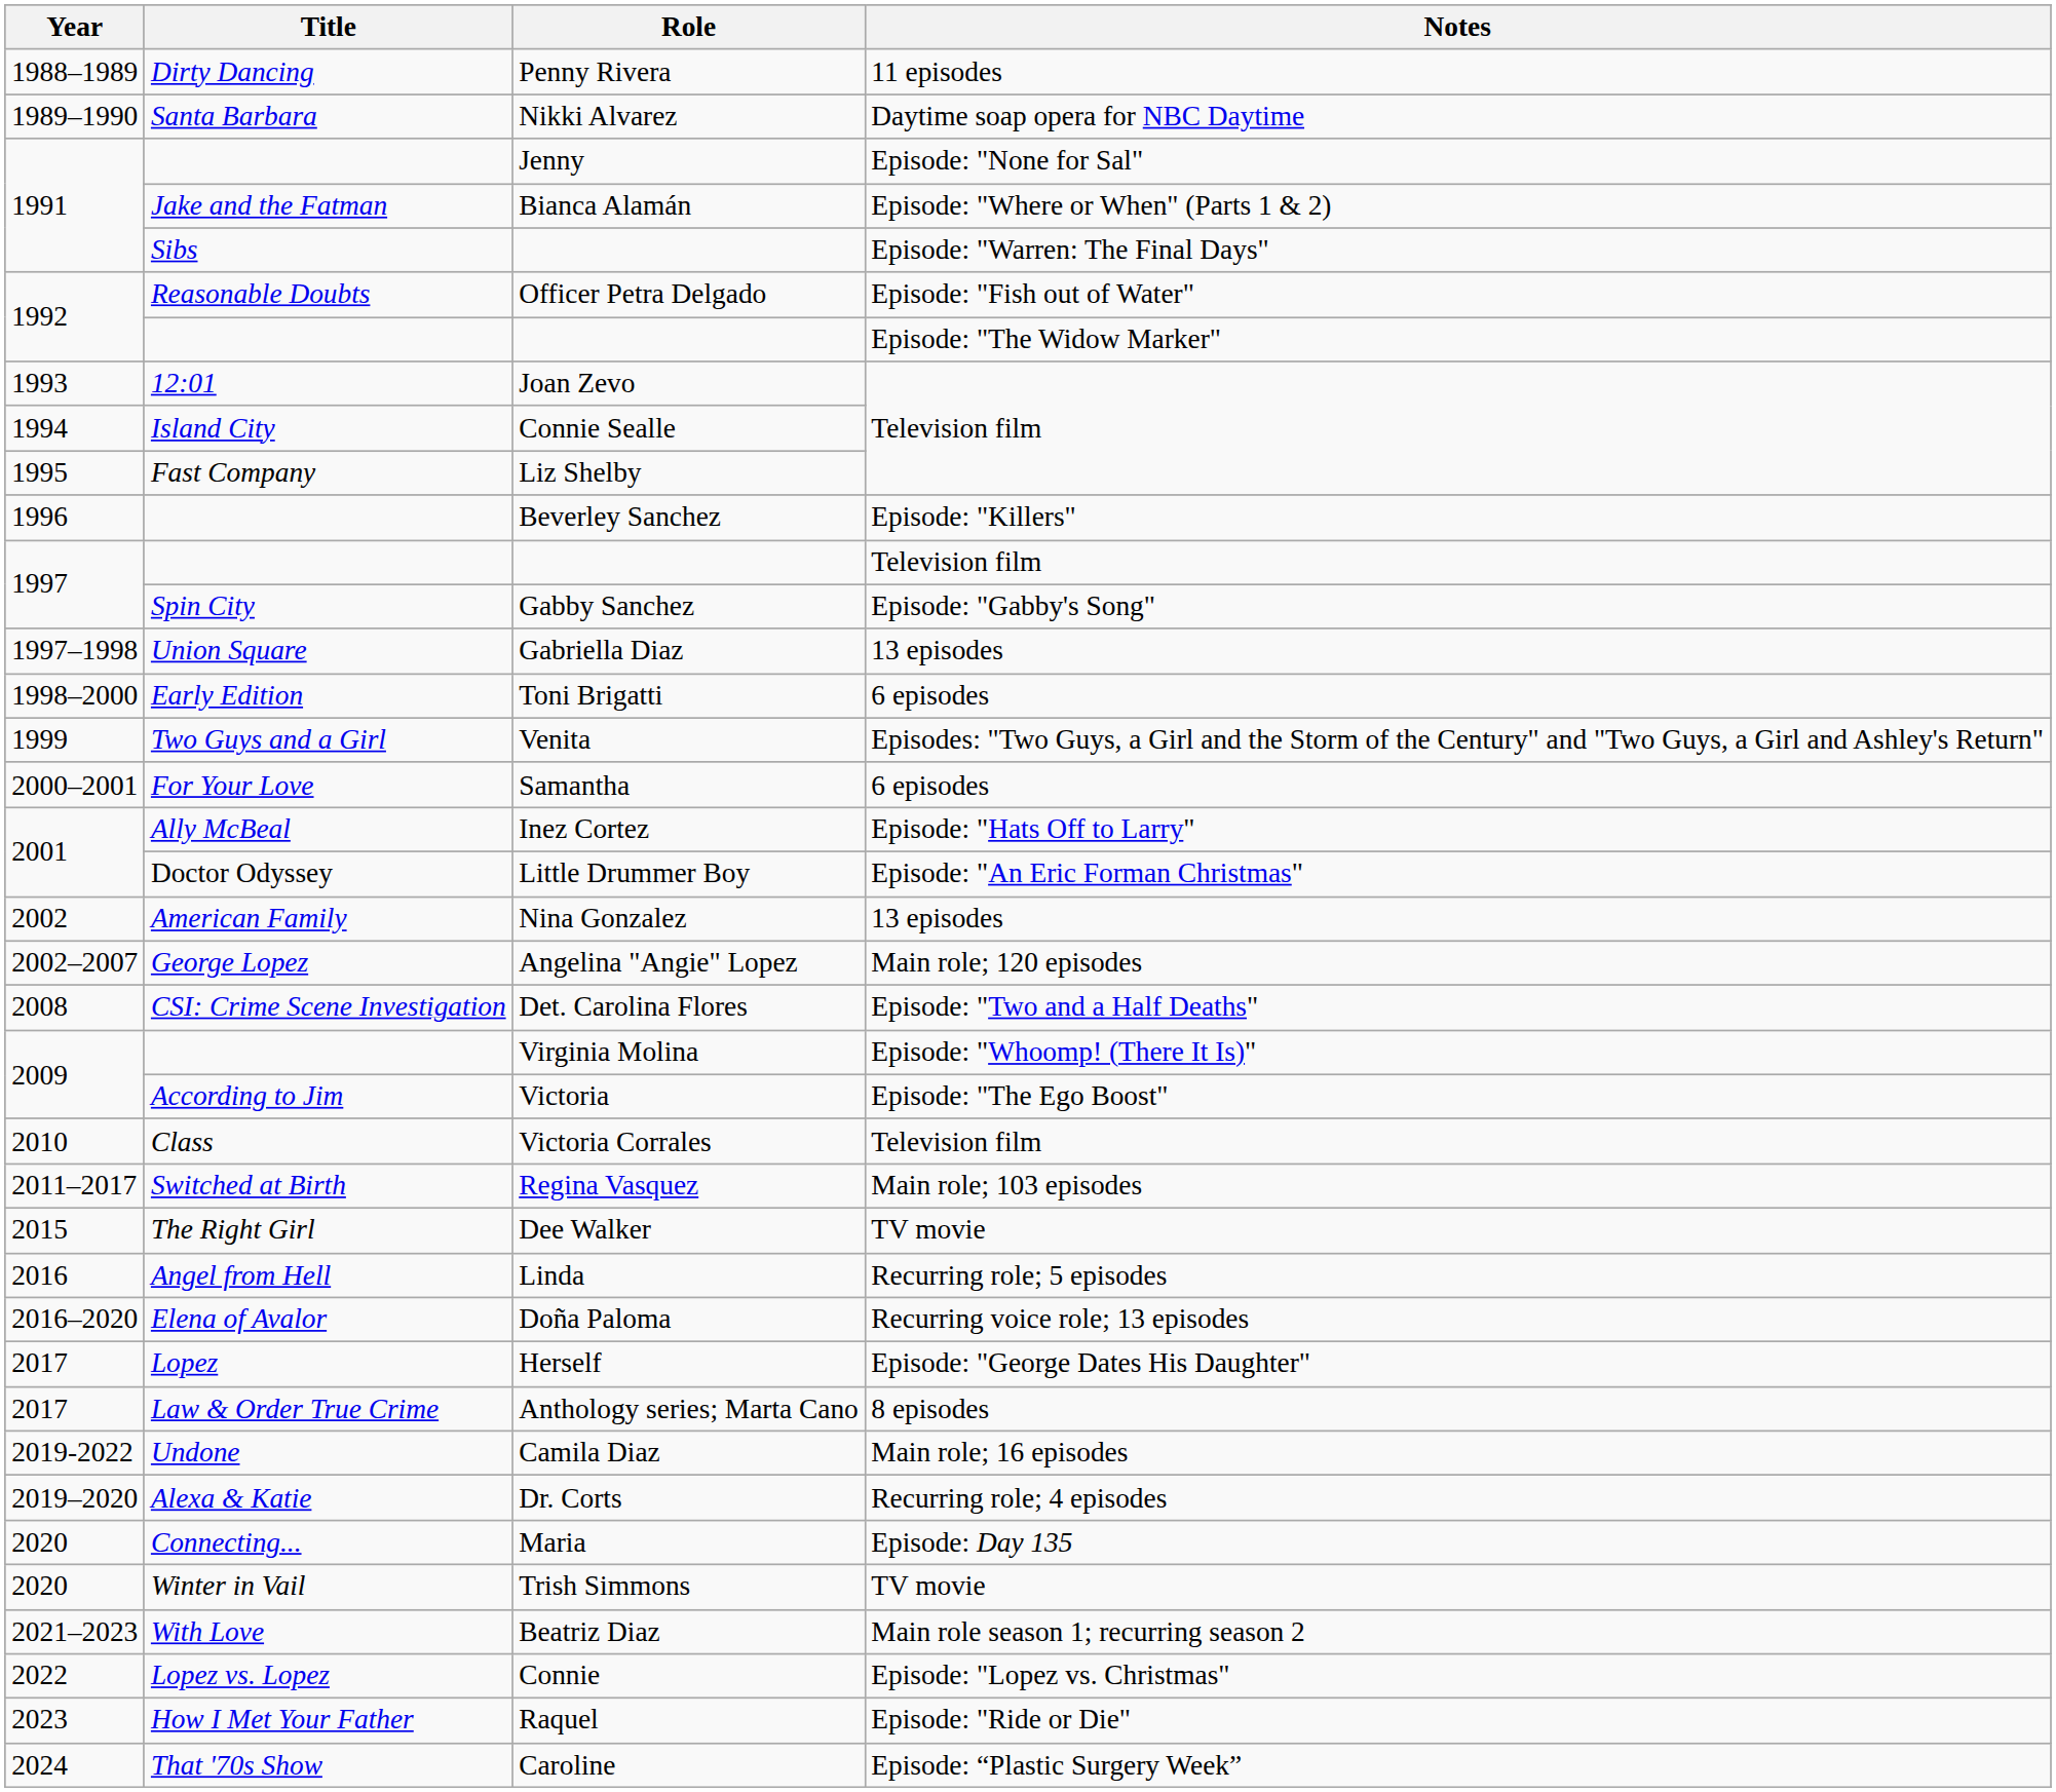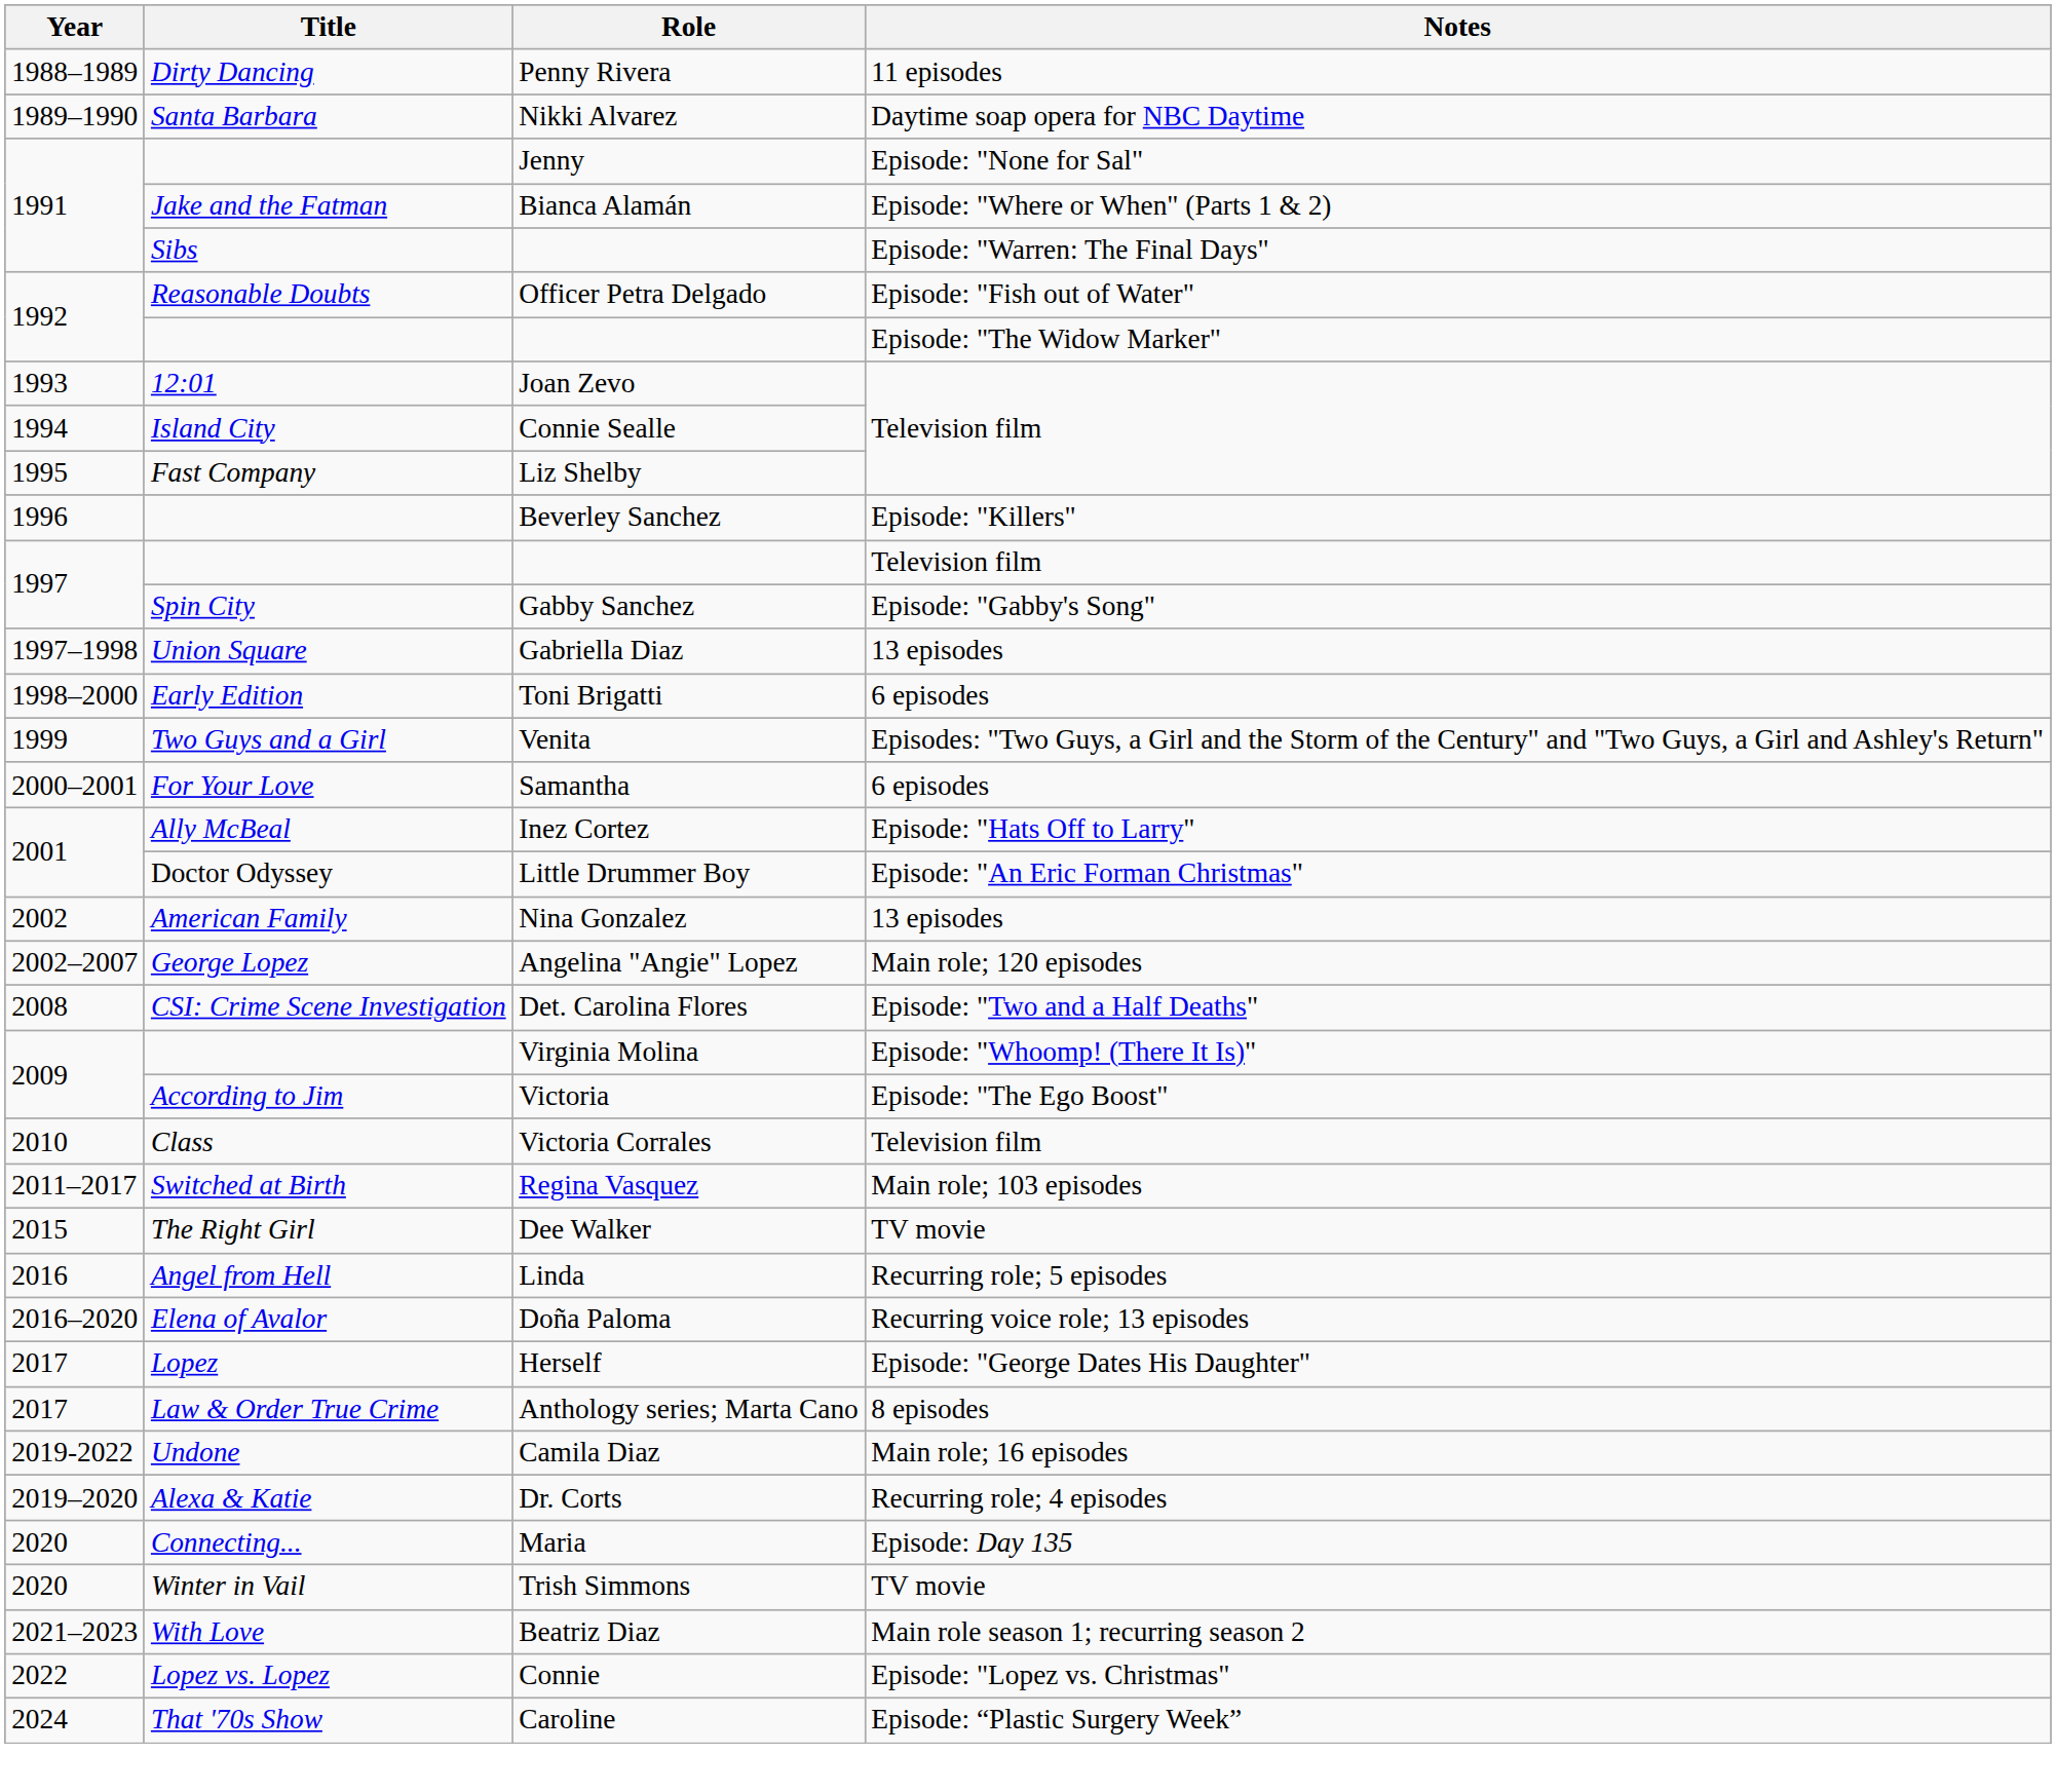 <table class="wikitable sortable">
 <tr>
 <th>Year</th>
 <th>Title</th>
 <th>Role</th>
 <th class="unsortable">Notes</th>
 </tr>
 <tr>
 <td>1988–1989</td>
 <td><em><a href='#'>Dirty Dancing</a></em></td>
 <td>Penny Rivera</td>
 <td>11 episodes</td>
 </tr>
 <tr>
 <td>1989–1990</td>
 <td><em><a href='#'>Santa Barbara</a></em></td>
 <td>Nikki Alvarez</td>
 <td>Daytime soap opera for <a href='#'>NBC Daytime</a></td>
 </tr>
 <tr>
 <td rowspan="3">1991</td>
 <td><em></em></td>
 <td>Jenny</td>
 <td>Episode: "None for Sal"</td>
 </tr>
 <tr>
 <td><em><a href='#'>Jake and the Fatman</a></em></td>
 <td>Bianca Alamán</td>
 <td>Episode: "Where or When" (Parts 1 & 2)</td>
 </tr>
 <tr>
 <td><em><a href='#'>Sibs</a></em></td>
 <td></td>
 <td>Episode: "Warren: The Final Days"</td>
 </tr>
 <tr>
 <td rowspan="2">1992</td>
 <td><em><a href='#'>Reasonable Doubts</a></em></td>
 <td>Officer Petra Delgado</td>
 <td>Episode: "Fish out of Water"</td>
 </tr>
 <tr>
 <td><em></em></td>
 <td></td>
 <td>Episode: "The Widow Marker"</td>
 </tr>
 <tr>
 <td>1993</td>
 <td><em><a href='#'>12:01</a></em></td>
 <td>Joan Zevo</td>
 <td rowspan="3">Television film</td>
 </tr>
 <tr>
 <td>1994</td>
 <td><em><a href='#'>Island City</a></em></td>
 <td>Connie Sealle</td>
 </tr>
 <tr>
 <td>1995</td>
 <td><em>Fast Company</em></td>
 <td>Liz Shelby</td>
 </tr>
 <tr>
 <td>1996</td>
 <td><em></em></td>
 <td>Beverley Sanchez</td>
 <td>Episode: "Killers"</td>
 </tr>
 <tr>
 <td rowspan="2">1997</td>
 <td><em></em></td>
 <td></td>
 <td>Television film</td>
 </tr>
 <tr>
 <td><em><a href='#'>Spin City</a></em></td>
 <td>Gabby Sanchez</td>
 <td>Episode: "Gabby's Song"</td>
 </tr>
 <tr>
 <td>1997–1998</td>
 <td><em><a href='#'>Union Square</a></em></td>
 <td>Gabriella Diaz</td>
 <td>13 episodes</td>
 </tr>
 <tr>
 <td>1998–2000</td>
 <td><em><a href='#'>Early Edition</a></em></td>
 <td>Toni Brigatti</td>
 <td>6 episodes</td>
 </tr>
 <tr>
 <td>1999</td>
 <td><em><a href='#'>Two Guys and a Girl</a></em></td>
 <td>Venita</td>
 <td>Episodes: "Two Guys, a Girl and the Storm of the Century" and "Two Guys, a Girl and Ashley's Return"</td>
 </tr>
 <tr>
 <td>2000–2001</td>
 <td><em><a href='#'>For Your Love</a></em></td>
 <td>Samantha</td>
 <td>6 episodes</td>
 </tr>
 <tr>
 <td rowspan="2">2001</td>
 <td><em><a href='#'>Ally McBeal</a></em></td>
 <td>Inez Cortez</td>
 <td>Episode: "<a href='#'>Hats Off to Larry</a>"</td>
 </tr>
 <tr>
 <td>Doctor Odyssey</td>
 <td>Little Drummer Boy</td>
 <td>Episode: "<a href='#'>An Eric Forman Christmas</a>"</td>
 </tr>
 <tr>
 <td>2002</td>
 <td><em><a href='#'>American Family</a></em></td>
 <td>Nina Gonzalez</td>
 <td>13 episodes</td>
 </tr>
 <tr>
 <td>2002–2007</td>
 <td><em><a href='#'>George Lopez</a></em></td>
 <td>Angelina "Angie" Lopez</td>
 <td>Main role; 120 episodes</td>
 </tr>
 <tr>
 <td>2008</td>
 <td><em><a href='#'>CSI: Crime Scene Investigation</a></em></td>
 <td>Det. Carolina Flores</td>
 <td>Episode: "<a href='#'>Two and a Half Deaths</a>"</td>
 </tr>
 <tr>
 <td rowspan="2">2009</td>
 <td><em></em></td>
 <td>Virginia Molina</td>
 <td>Episode: "<a href='#'>Whoomp! (There It Is)</a>"</td>
 </tr>
 <tr>
 <td><em><a href='#'>According to Jim</a></em></td>
 <td>Victoria</td>
 <td>Episode: "The Ego Boost"</td>
 </tr>
 <tr>
 <td>2010</td>
 <td><em>Class</em></td>
 <td>Victoria Corrales</td>
 <td>Television film</td>
 </tr>
 <tr>
 <td>2011–2017</td>
 <td><em><a href='#'>Switched at Birth</a></em></td>
 <td><a href='#'>Regina Vasquez</a></td>
 <td>Main role; 103 episodes</td>
 </tr>
 <tr>
 <td>2015</td>
 <td><em>The Right Girl</em></td>
 <td>Dee Walker</td>
 <td>TV movie</td>
 </tr>
 <tr>
 <td>2016</td>
 <td><em><a href='#'>Angel from Hell</a></em></td>
 <td>Linda</td>
 <td>Recurring role; 5 episodes</td>
 </tr>
 <tr>
 <td>2016–2020</td>
 <td><em><a href='#'>Elena of Avalor</a></em></td>
 <td>Doña Paloma</td>
 <td>Recurring voice role; 13 episodes</td>
 </tr>
 <tr>
 <td>2017</td>
 <td><em><a href='#'>Lopez</a></em></td>
 <td>Herself</td>
 <td>Episode: "George Dates His Daughter"</td>
 </tr>
 <tr>
 <td>2017</td>
 <td><em><a href='#'>Law & Order True Crime</a></em></td>
 <td>Anthology series; Marta Cano</td>
 <td>8 episodes</td>
 </tr>
 <tr>
 <td>2019-2022</td>
 <td><em><a href='#'>Undone</a></em></td>
 <td>Camila Diaz</td>
 <td>Main role; 16 episodes</td>
 </tr>
 <tr>
 <td>2019–2020</td>
 <td><em><a href='#'>Alexa & Katie</a></em></td>
 <td>Dr. Corts</td>
 <td>Recurring role; 4 episodes</td>
 </tr>
 <tr>
 <td>2020</td>
 <td><em><a href='#'>Connecting...</a></em></td>
 <td>Maria</td>
 <td>Episode: <em>Day 135</em></td>
 </tr>
 <tr>
 <td>2020</td>
 <td><em>Winter in Vail</em></td>
 <td>Trish Simmons</td>
 <td>TV movie</td>
 </tr>
 <tr>
 <td>2021–2023</td>
 <td><em><a href='#'>With Love</a></em></td>
 <td>Beatriz Diaz</td>
 <td>Main role season 1; recurring season 2</td>
 </tr>
 <tr>
 <td>2022</td>
 <td><em><a href='#'>Lopez vs. Lopez</a></em></td>
 <td>Connie</td>
 <td>Episode: "Lopez vs. Christmas"</td>
 </tr>
 <tr>
-<td>2023</td>
-<td><em><a href='#'>How I Met Your Father</a></em></td>
-<td>Raquel</td>
-<td>Episode: "Ride or Die"</td>
-</tr>
-<tr>
 <td>2024</td>
 <td><em><a href='#'>That '70s Show</a></em></td>
 <td>Caroline</td>
 <td>Episode: “Plastic Surgery Week”</td>
 </tr>
 <tr>
 </tr>
 </table>
